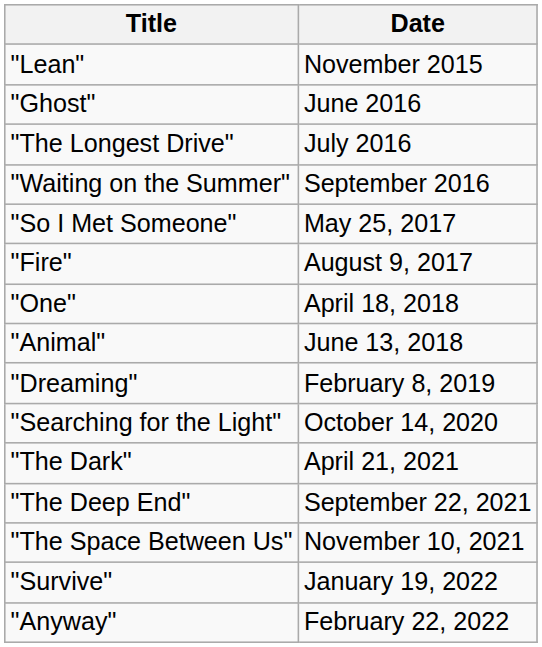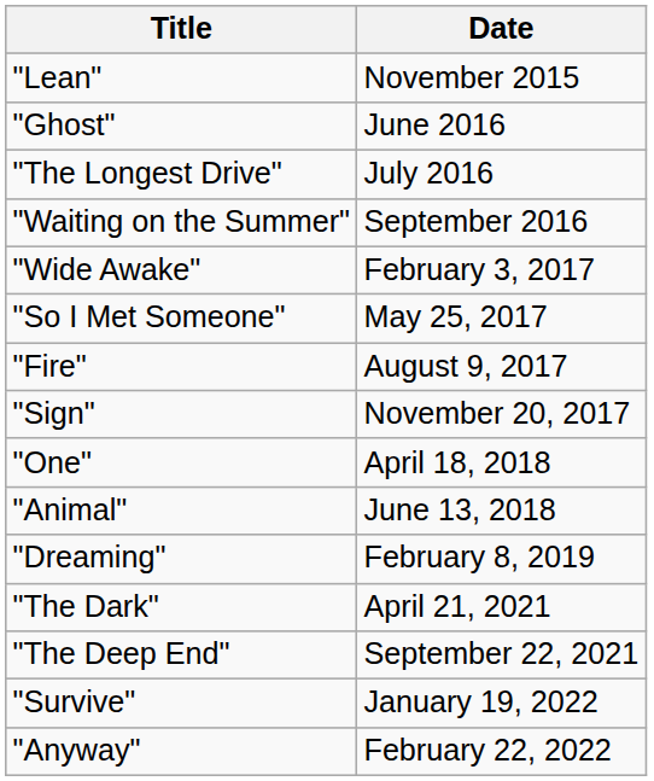 <table class="wikitable">
 <tr>
 <th>Title</th>
 <th>Date</th>
 </tr>
 <tr>
 <td>"Lean"</td>
 <td>November 2015</td>
 </tr>
 <tr>
 <td>"Ghost"</td>
 <td>June 2016</td>
 </tr>
 <tr>
 <td>"The Longest Drive"</td>
 <td>July 2016</td>
 </tr>
 <tr>
 <td>"Waiting on the Summer"</td>
 <td>September 2016</td>
 </tr>
 <tr>
+<td>"Wide Awake"</td>
+<td>February 3, 2017</td>
+</tr>
+<tr>
 <td>"So I Met Someone"</td>
 <td>May 25, 2017</td>
 </tr>
 <tr>
 <td>"Fire"</td>
 <td>August 9, 2017</td>
+</tr>
+<tr>
+<td>"Sign"</td>
+<td>November 20, 2017</td>
 </tr>
 <tr>
 <td>"One"</td>
 <td>April 18, 2018</td>
 </tr>
 <tr>
 <td>"Animal"</td>
 <td>June 13, 2018</td>
 </tr>
 <tr>
 <td>"Dreaming"</td>
 <td>February 8, 2019</td>
 </tr>
 <tr>
-<td>"Searching for the Light"</td>
-<td>October 14, 2020</td>
-</tr>
-<tr>
 <td>"The Dark"</td>
 <td>April 21, 2021</td>
 </tr>
 <tr>
 <td>"The Deep End"</td>
 <td>September 22, 2021</td>
-</tr>
-<tr>
-<td>"The Space Between Us"</td>
-<td>November 10, 2021</td>
 </tr>
 <tr>
 <td>"Survive"</td>
 <td>January 19, 2022</td>
 </tr>
 <tr>
 <td>"Anyway"</td>
 <td>February 22, 2022</td>
 </tr>
 </table>
